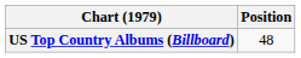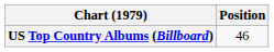 <table class="wikitable plainrowheaders" style="text-align:center">
 <tr>
 <th scope="col">Chart (1979)</th>
 <th scope="col">Position</th>
 </tr>
 <tr>
 <th scope="row">US <a href='#'>Top Country Albums</a> (<em><a href='#'>Billboard</a></em>)</th>
-<td>48</td>
+<td>46</td>
 </tr>
 </table>
